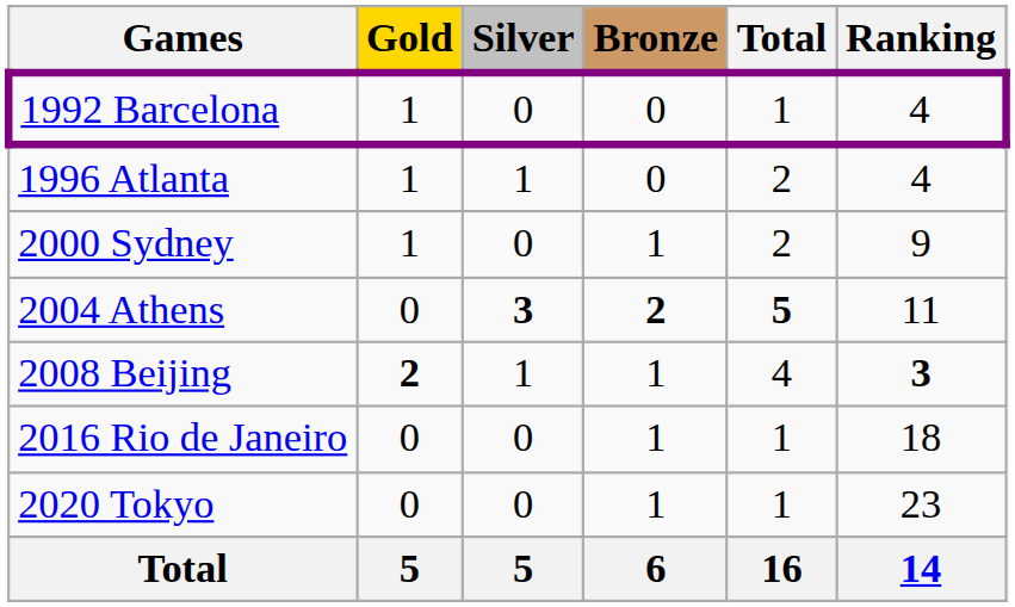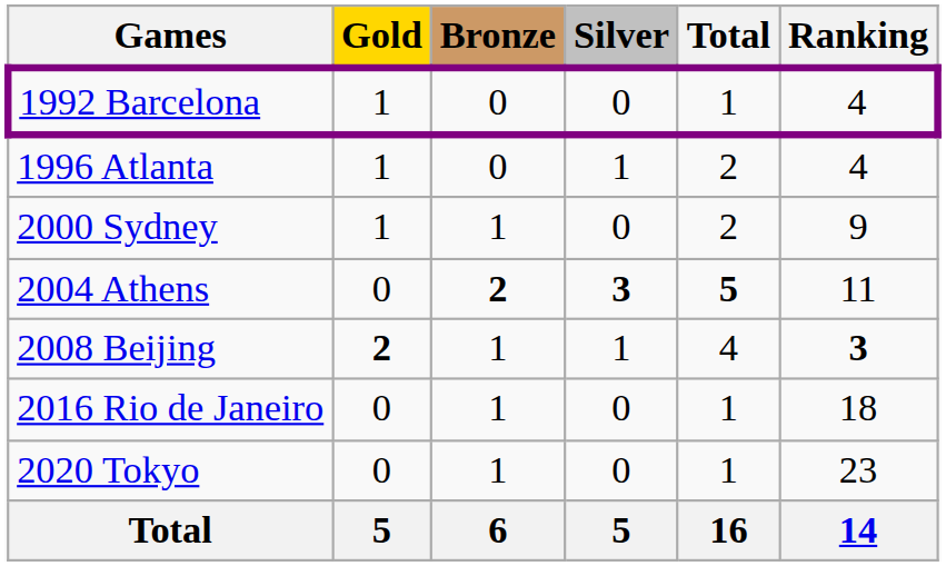 <table class="wikitable sortable" style="text-align:center">
 <tr>
 <th>Games</th>
 <th style="background-color:gold;">Gold</th>
+<th style="background-color:#c96;">Bronze</th>
 <th style="background-color:silver;">Silver</th>
-<th style="background-color:#c96;">Bronze</th>
 <th>Total</th>
 <th>Ranking</th>
 </tr>
 <tr align="center" style="border: 3px solid purple">
 <td align="left"> <a href='#'>1992 Barcelona</a></td>
 <td>1</td>
 <td>0</td>
 <td>0</td>
 <td>1</td>
 <td>4</td>
 </tr>
 <tr>
 <td align="left"> <a href='#'>1996 Atlanta</a></td>
 <td>1</td>
+<td>0</td>
 <td>1</td>
-<td>0</td>
 <td>2</td>
 <td>4</td>
 </tr>
 <tr>
 <td align="left"> <a href='#'>2000 Sydney</a></td>
 <td>1</td>
+<td>1</td>
 <td>0</td>
-<td>1</td>
 <td>2</td>
 <td>9</td>
 </tr>
 <tr>
 <td align="left"> <a href='#'>2004 Athens</a></td>
 <td>0</td>
+<td><strong>2</strong></td>
 <td><strong>3</strong></td>
-<td><strong>2</strong></td>
 <td><strong>5</strong></td>
 <td>11</td>
 </tr>
 <tr>
 <td align="left"> <a href='#'>2008 Beijing</a></td>
 <td><strong>2</strong></td>
 <td>1</td>
 <td>1</td>
 <td>4</td>
 <td><strong>3</strong></td>
 </tr>
 <tr>
 <td align="left"> <a href='#'>2016 Rio de Janeiro</a></td>
 <td>0</td>
+<td>1</td>
 <td>0</td>
-<td>1</td>
 <td>1</td>
 <td>18</td>
 </tr>
 <tr>
 <td align="left"> <a href='#'>2020 Tokyo</a></td>
 <td>0</td>
+<td>1</td>
 <td>0</td>
-<td>1</td>
 <td>1</td>
 <td>23</td>
 </tr>
 <tr>
 <th>Total</th>
 <th>5</th>
+<th>6</th>
 <th>5</th>
-<th>6</th>
 <th>16</th>
 <th><a href='#'>14</a></th>
 </tr>
 </table>
